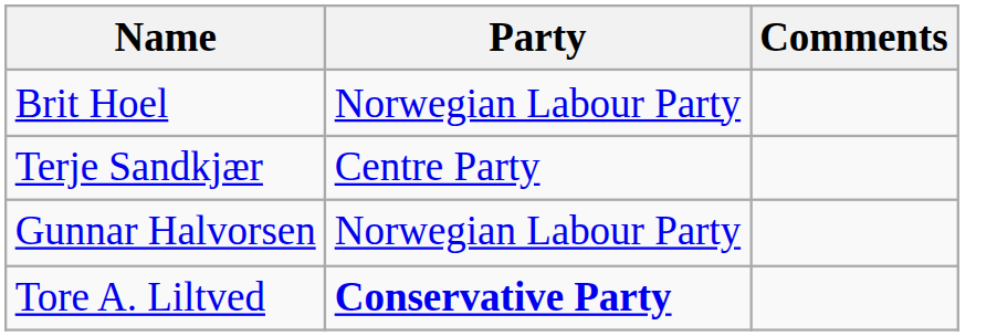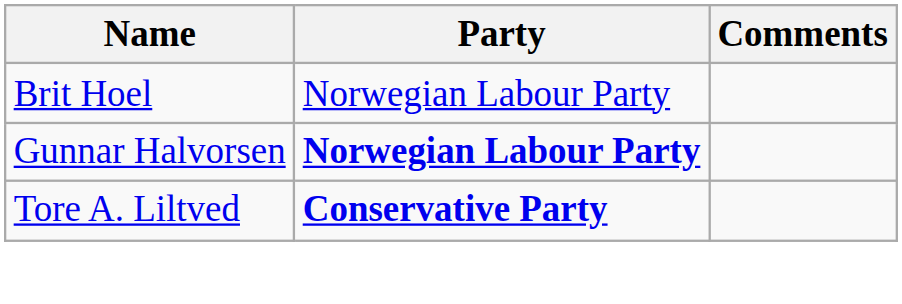 <table class="wikitable">
 <tr>
 <th>Name</th>
 <th>Party</th>
 <th>Comments</th>
 </tr>
 <tr>
 <td><a href='#'>Brit Hoel</a></td>
 <td><a href='#'>Norwegian Labour Party</a></td>
 <td></td>
 </tr>
 <tr>
-<td><a href='#'>Terje Sandkjær</a></td>
-<td><a href='#'>Centre Party</a></td>
-<td></td>
-</tr>
-<tr>
 <td><a href='#'>Gunnar Halvorsen</a></td>
-<td><a href='#'>Norwegian Labour Party</a></td>
+<td><strong><a href='#'>Norwegian Labour Party</a></strong></td>
 <td></td>
 </tr>
 <tr>
 <td><a href='#'>Tore A. Liltved</a></td>
 <td><strong><a href='#'>Conservative Party</a></strong></td>
 <td></td>
 </tr>
 </table>
